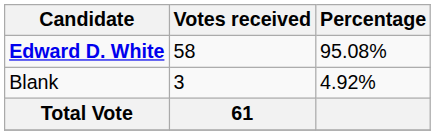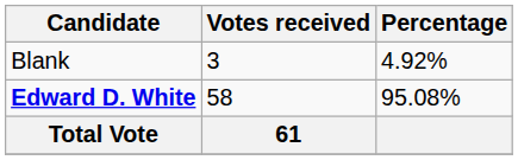 <table class="wikitable">
 <tr>
 <th>Candidate</th>
 <th>Votes received</th>
 <th>Percentage</th>
 </tr>
 <tr>
+<td>Blank</td>
+<td>3</td>
+<td>4.92%</td>
+</tr>
+<tr>
 <td><strong><a href='#'>Edward D. White</a></strong></td>
 <td>58</td>
 <td>95.08%</td>
-</tr>
-<tr>
-<td>Blank</td>
-<td>3</td>
-<td>4.92%</td>
 </tr>
 <tr>
 <th>Total Vote</th>
 <th>61</th>
 <th></th>
 </tr>
 <tr>
 </tr>
 </table>
